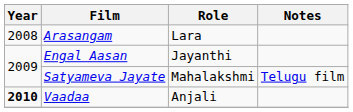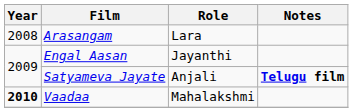 <table class="wikitable sortable">
 <tr>
 <th>Year</th>
 <th>Film</th>
 <th>Role</th>
 <th class=unsortable>Notes</th>
 </tr>
 <tr>
 <td>2008</td>
 <td><em><a href='#'>Arasangam</a></em></td>
 <td>Lara</td>
 <td></td>
 </tr>
 <tr>
 <td rowspan="2">2009</td>
 <td><em><a href='#'>Engal Aasan</a></em></td>
 <td>Jayanthi</td>
 <td></td>
 </tr>
 <tr>
 <td><em><a href='#'>Satyameva Jayate</a></em></td>
-<td>Mahalakshmi</td>
-<td><a href='#'>Telugu</a> film</td>
+<td>Anjali</td>
+<td><strong><a href='#'>Telugu</a> film</strong></td>
 </tr>
 <tr>
 <td><strong>2010</strong></td>
 <td><em><a href='#'>Vaadaa</a></em></td>
-<td>Anjali</td>
+<td>Mahalakshmi</td>
 <td></td>
 </tr>
 <tr>
 </tr>
 </table>
